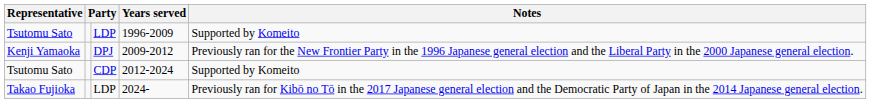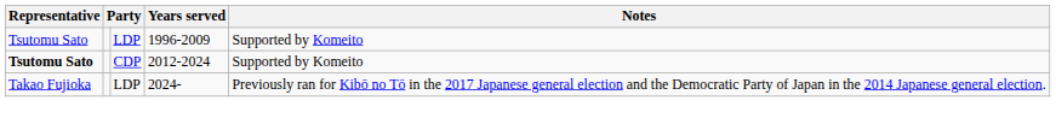 <table class="wikitable">
 <tr>
 <th>Representative</th>
 <th colspan="2">Party</th>
 <th>Years served</th>
 <th>Notes</th>
 </tr>
 <tr>
 <td><a href='#'>Tsutomu Sato</a></td>
 <td bgcolor=></td>
 <td><a href='#'>LDP</a></td>
 <td>1996-2009</td>
 <td>Supported by <a href='#'>Komeito</a></td>
 </tr>
 <tr>
-<td><a href='#'>Kenji Yamaoka</a></td>
-<td bgcolor=></td>
-<td><a href='#'>DPJ</a></td>
-<td>2009-2012</td>
-<td>Previously ran for the <a href='#'>New Frontier Party</a> in the <a href='#'>1996 Japanese general election</a> and the <a href='#'>Liberal Party</a> in the <a href='#'>2000 Japanese general election</a>.</td>
-</tr>
-<tr>
-<td>Tsutomu Sato</td>
+<td><strong>Tsutomu Sato</strong></td>
 <td bgcolor=></td>
 <td><a href='#'>CDP</a></td>
 <td>2012-2024</td>
 <td>Supported by Komeito</td>
 </tr>
 <tr>
 <td><a href='#'>Takao Fujioka</a></td>
 <td bgcolor=></td>
 <td>LDP</td>
 <td>2024-</td>
 <td>Previously ran for <a href='#'>Kibō no Tō</a> in the <a href='#'>2017 Japanese general election</a> and the Democratic Party of Japan in the <a href='#'>2014 Japanese general election</a>.</td>
 </tr>
 </table>
